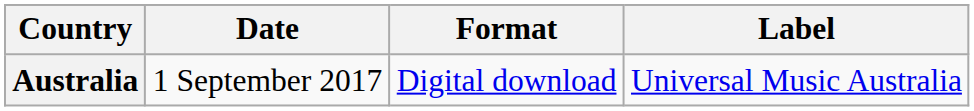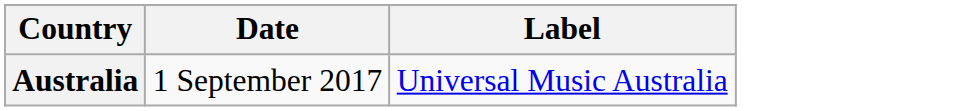 <table class="wikitable plainrowheaders">
 <tr>
 <th scope="col">Country</th>
 <th scope="col">Date</th>
-<th scope="col">Format</th>
 <th scope="col">Label</th>
 </tr>
 <tr>
 <th scope="row">Australia</th>
 <td>1 September 2017</td>
-<td><a href='#'>Digital download</a></td>
 <td><a href='#'>Universal Music Australia</a></td>
 </tr>
 </table>
